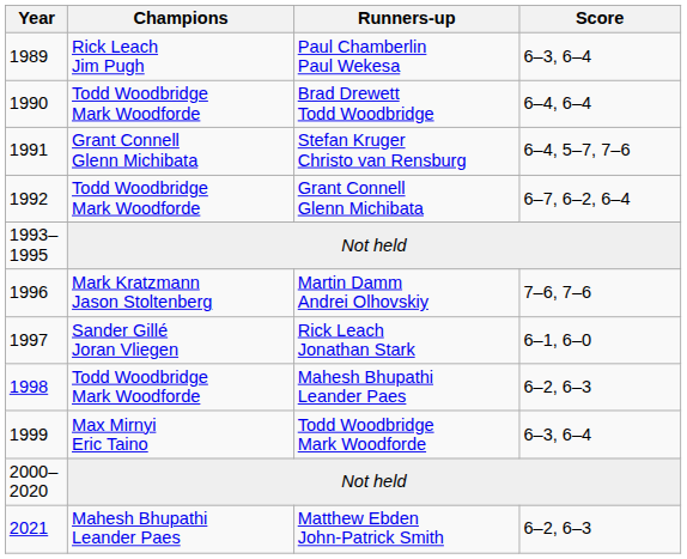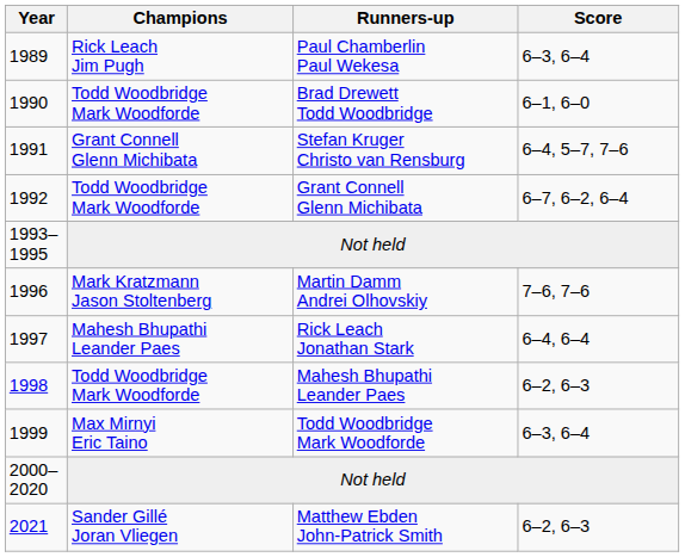 <table class="wikitable">
 <tr>
 <th style="width:50px">Year</th>
 <th style="width:200px">Champions</th>
 <th style="width:200px">Runners-up</th>
 <th style="width:140px" class="unsortable">Score</th>
 </tr>
 <tr>
 <td>1989</td>
 <td> <a href='#'>Rick Leach</a><br> <a href='#'>Jim Pugh</a></td>
 <td> <a href='#'>Paul Chamberlin</a><br> <a href='#'>Paul Wekesa</a></td>
 <td>6–3, 6–4</td>
 </tr>
 <tr>
 <td>1990</td>
 <td> <a href='#'>Todd Woodbridge</a><br> <a href='#'>Mark Woodforde</a></td>
 <td> <a href='#'>Brad Drewett</a><br> <a href='#'>Todd Woodbridge</a></td>
-<td>6–4, 6–4</td>
+<td>6–1, 6–0</td>
 </tr>
 <tr>
 <td>1991</td>
 <td> <a href='#'>Grant Connell</a><br> <a href='#'>Glenn Michibata</a></td>
 <td> <a href='#'>Stefan Kruger</a><br> <a href='#'>Christo van Rensburg</a></td>
 <td>6–4, 5–7, 7–6</td>
 </tr>
 <tr>
 <td>1992</td>
 <td> <a href='#'>Todd Woodbridge</a><br> <a href='#'>Mark Woodforde</a></td>
 <td> <a href='#'>Grant Connell</a><br> <a href='#'>Glenn Michibata</a></td>
 <td>6–7, 6–2, 6–4</td>
 </tr>
 <tr>
 <td>1993–1995</td>
 <td colspan=3 align=center style="background:#efefef"><em>Not held</em></td>
 </tr>
 <tr>
 <td>1996</td>
 <td> <a href='#'>Mark Kratzmann</a><br> <a href='#'>Jason Stoltenberg</a></td>
 <td> <a href='#'>Martin Damm</a><br> <a href='#'>Andrei Olhovskiy</a></td>
 <td>7–6, 7–6</td>
 </tr>
 <tr>
 <td>1997</td>
-<td> <a href='#'>Sander Gillé</a><br> <a href='#'>Joran Vliegen</a></td>
+<td> <a href='#'>Mahesh Bhupathi</a><br> <a href='#'>Leander Paes</a></td>
 <td> <a href='#'>Rick Leach</a><br> <a href='#'>Jonathan Stark</a></td>
-<td>6–1, 6–0</td>
+<td>6–4, 6–4</td>
 </tr>
 <tr>
 <td><a href='#'>1998</a></td>
 <td> <a href='#'>Todd Woodbridge</a><br> <a href='#'>Mark Woodforde</a></td>
 <td> <a href='#'>Mahesh Bhupathi</a><br> <a href='#'>Leander Paes</a></td>
 <td>6–2, 6–3</td>
 </tr>
 <tr>
 <td>1999</td>
 <td> <a href='#'>Max Mirnyi</a><br> <a href='#'>Eric Taino</a></td>
 <td> <a href='#'>Todd Woodbridge</a><br> <a href='#'>Mark Woodforde</a></td>
 <td>6–3, 6–4</td>
 </tr>
 <tr>
 <td>2000–2020</td>
 <td colspan=3 align=center style="background:#efefef"><em>Not held</em></td>
 </tr>
 <tr>
 <td><a href='#'>2021</a></td>
-<td> <a href='#'>Mahesh Bhupathi</a><br> <a href='#'>Leander Paes</a></td>
+<td> <a href='#'>Sander Gillé</a><br> <a href='#'>Joran Vliegen</a></td>
 <td> <a href='#'>Matthew Ebden</a><br> <a href='#'>John-Patrick Smith</a></td>
 <td>6–2, 6–3</td>
 </tr>
 </table>
